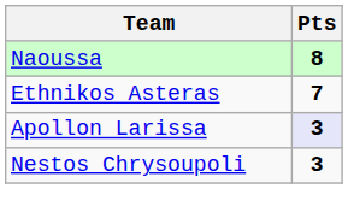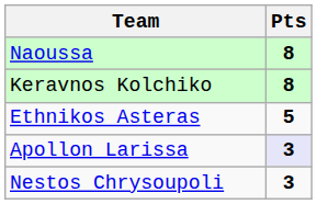 <table class="wikitable" style="text-align: center;">
 <tr>
 <th width=165>Team</th>
 <th width=20>Pts</th>
 </tr>
 <tr bgcolor="#ccffcc">
 <td align=left><a href='#'>Naoussa</a></td>
 <td><strong>8</strong></td>
 </tr>
+<tr bgcolor="#ccffcc">
+<td align=left>Keravnos Kolchiko</td>
+<td><strong>8</strong></td>
+</tr>
 <tr>
 <td align=left><a href='#'>Ethnikos Asteras</a></td>
-<td><strong>7</strong></td>
+<td><strong>5</strong></td>
 </tr>
 <tr>
 <td align=left><a href='#'>Apollon Larissa</a></td>
 <td style="background: lavender;"><strong>3</strong></td>
 </tr>
 <tr>
 <td align=left><a href='#'>Nestos Chrysoupoli</a></td>
 <td><strong>3</strong></td>
 </tr>
 </table>
